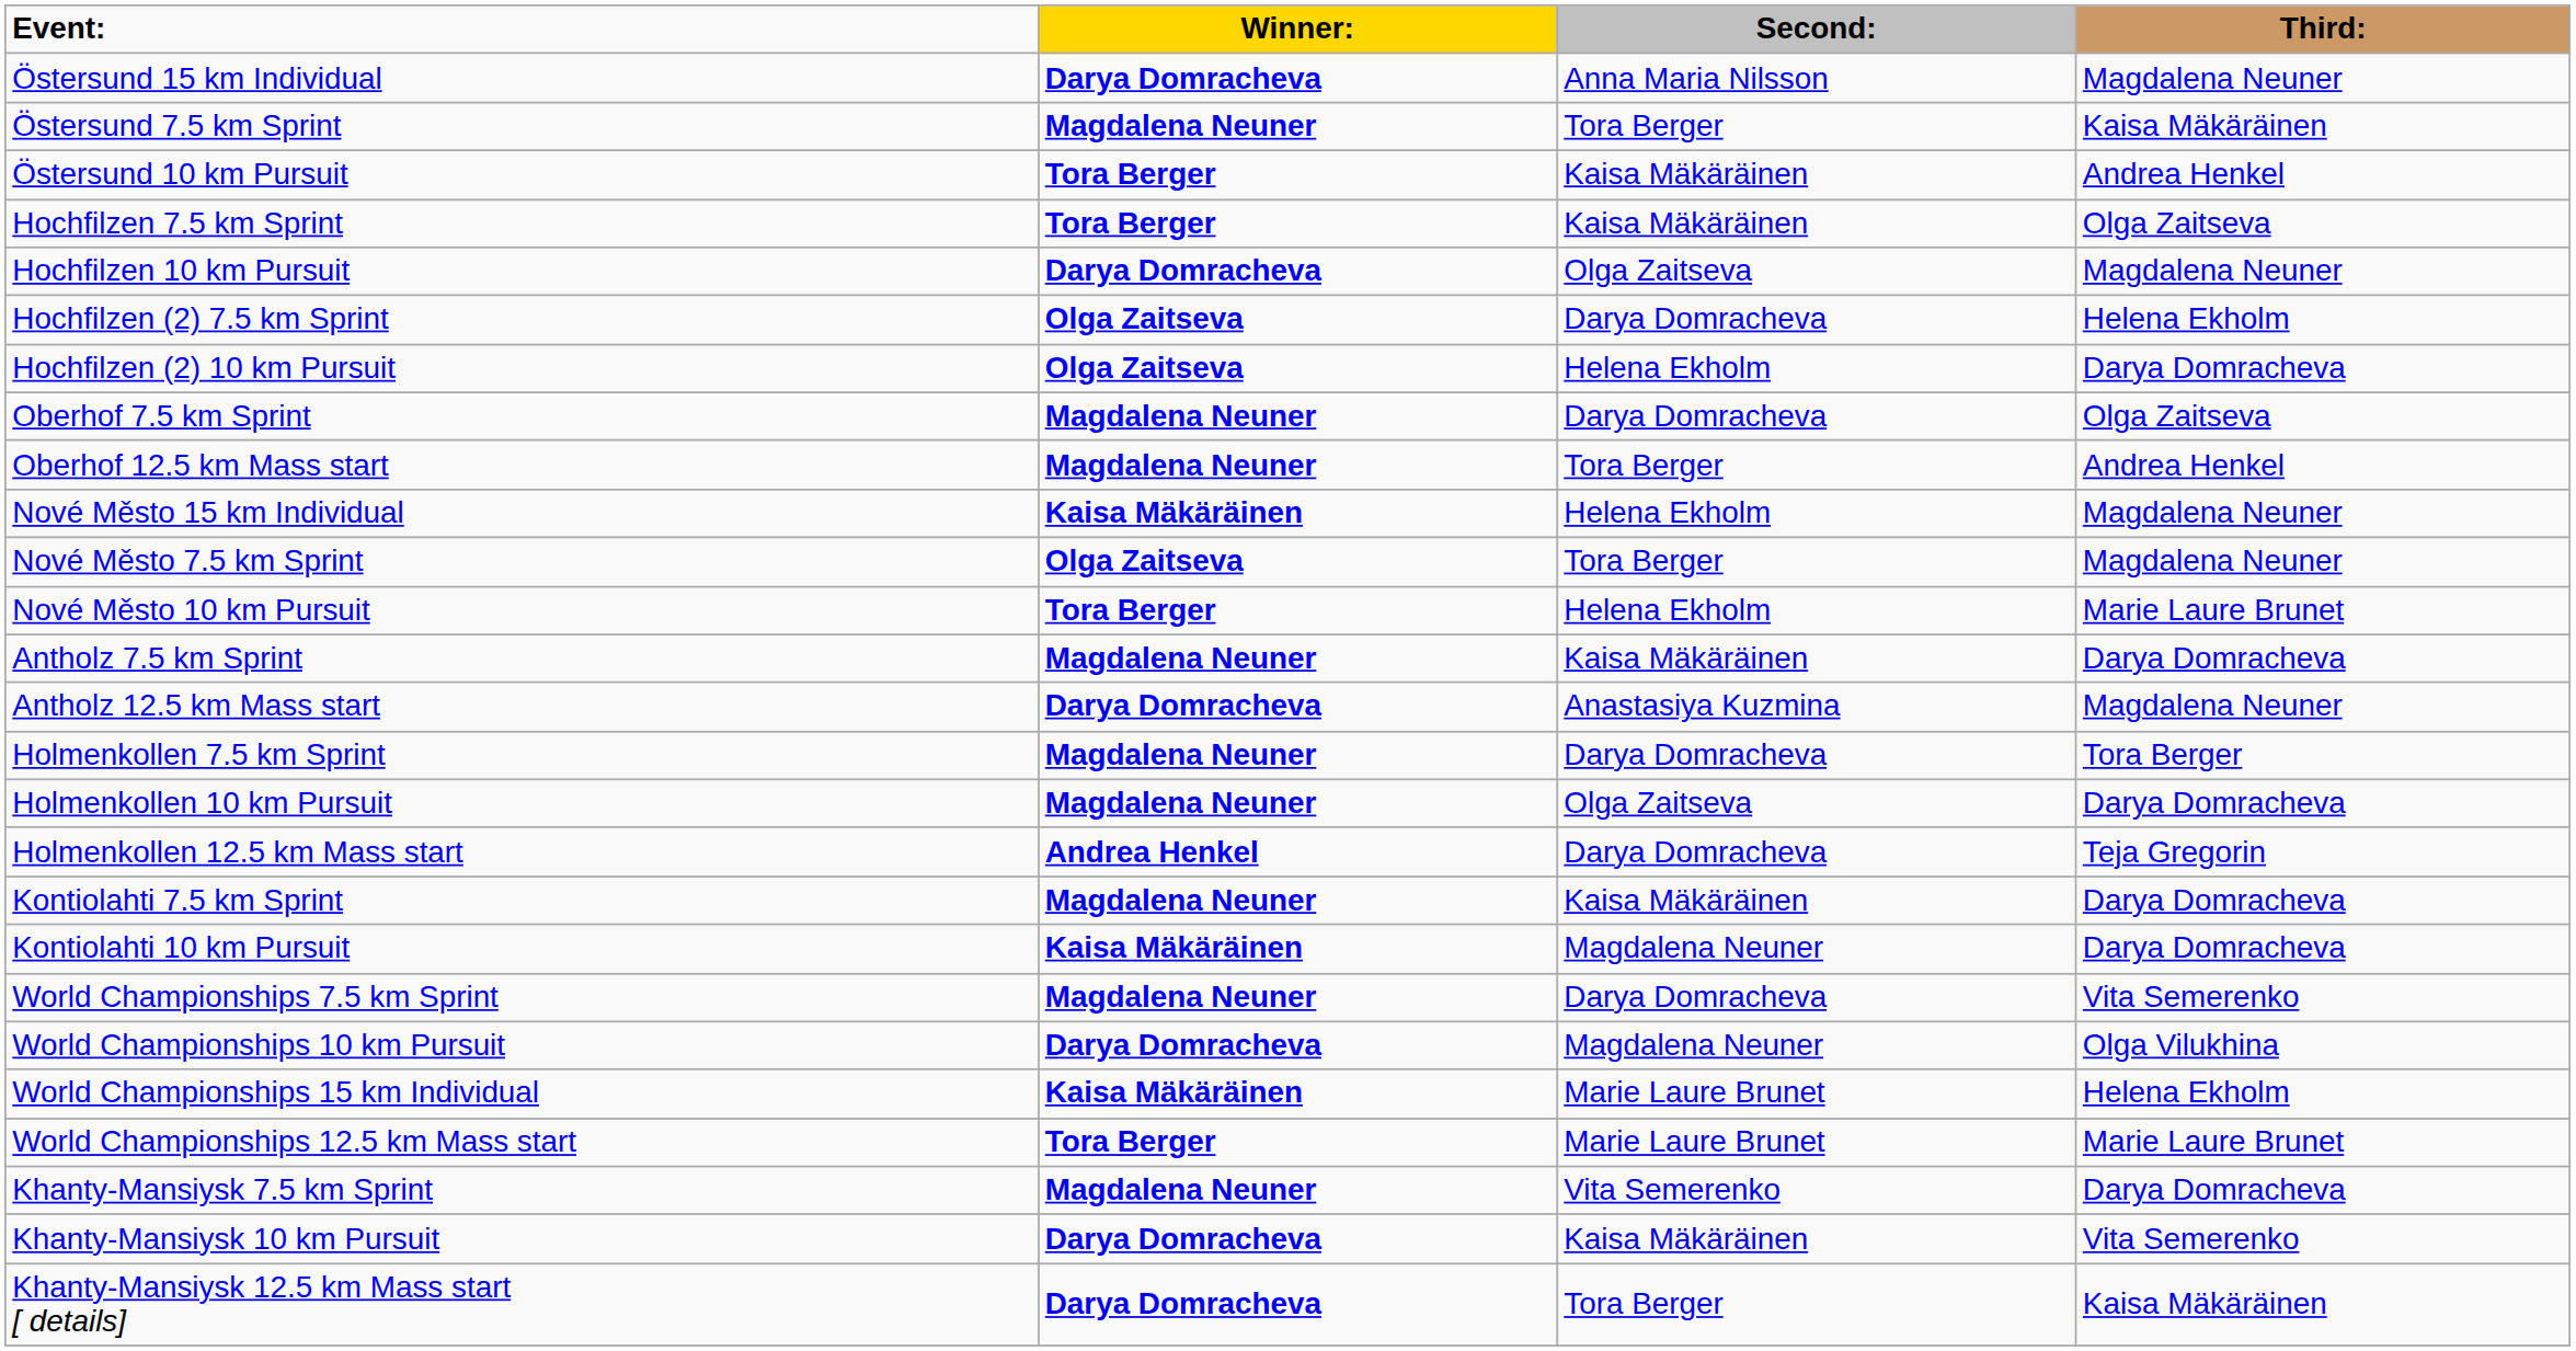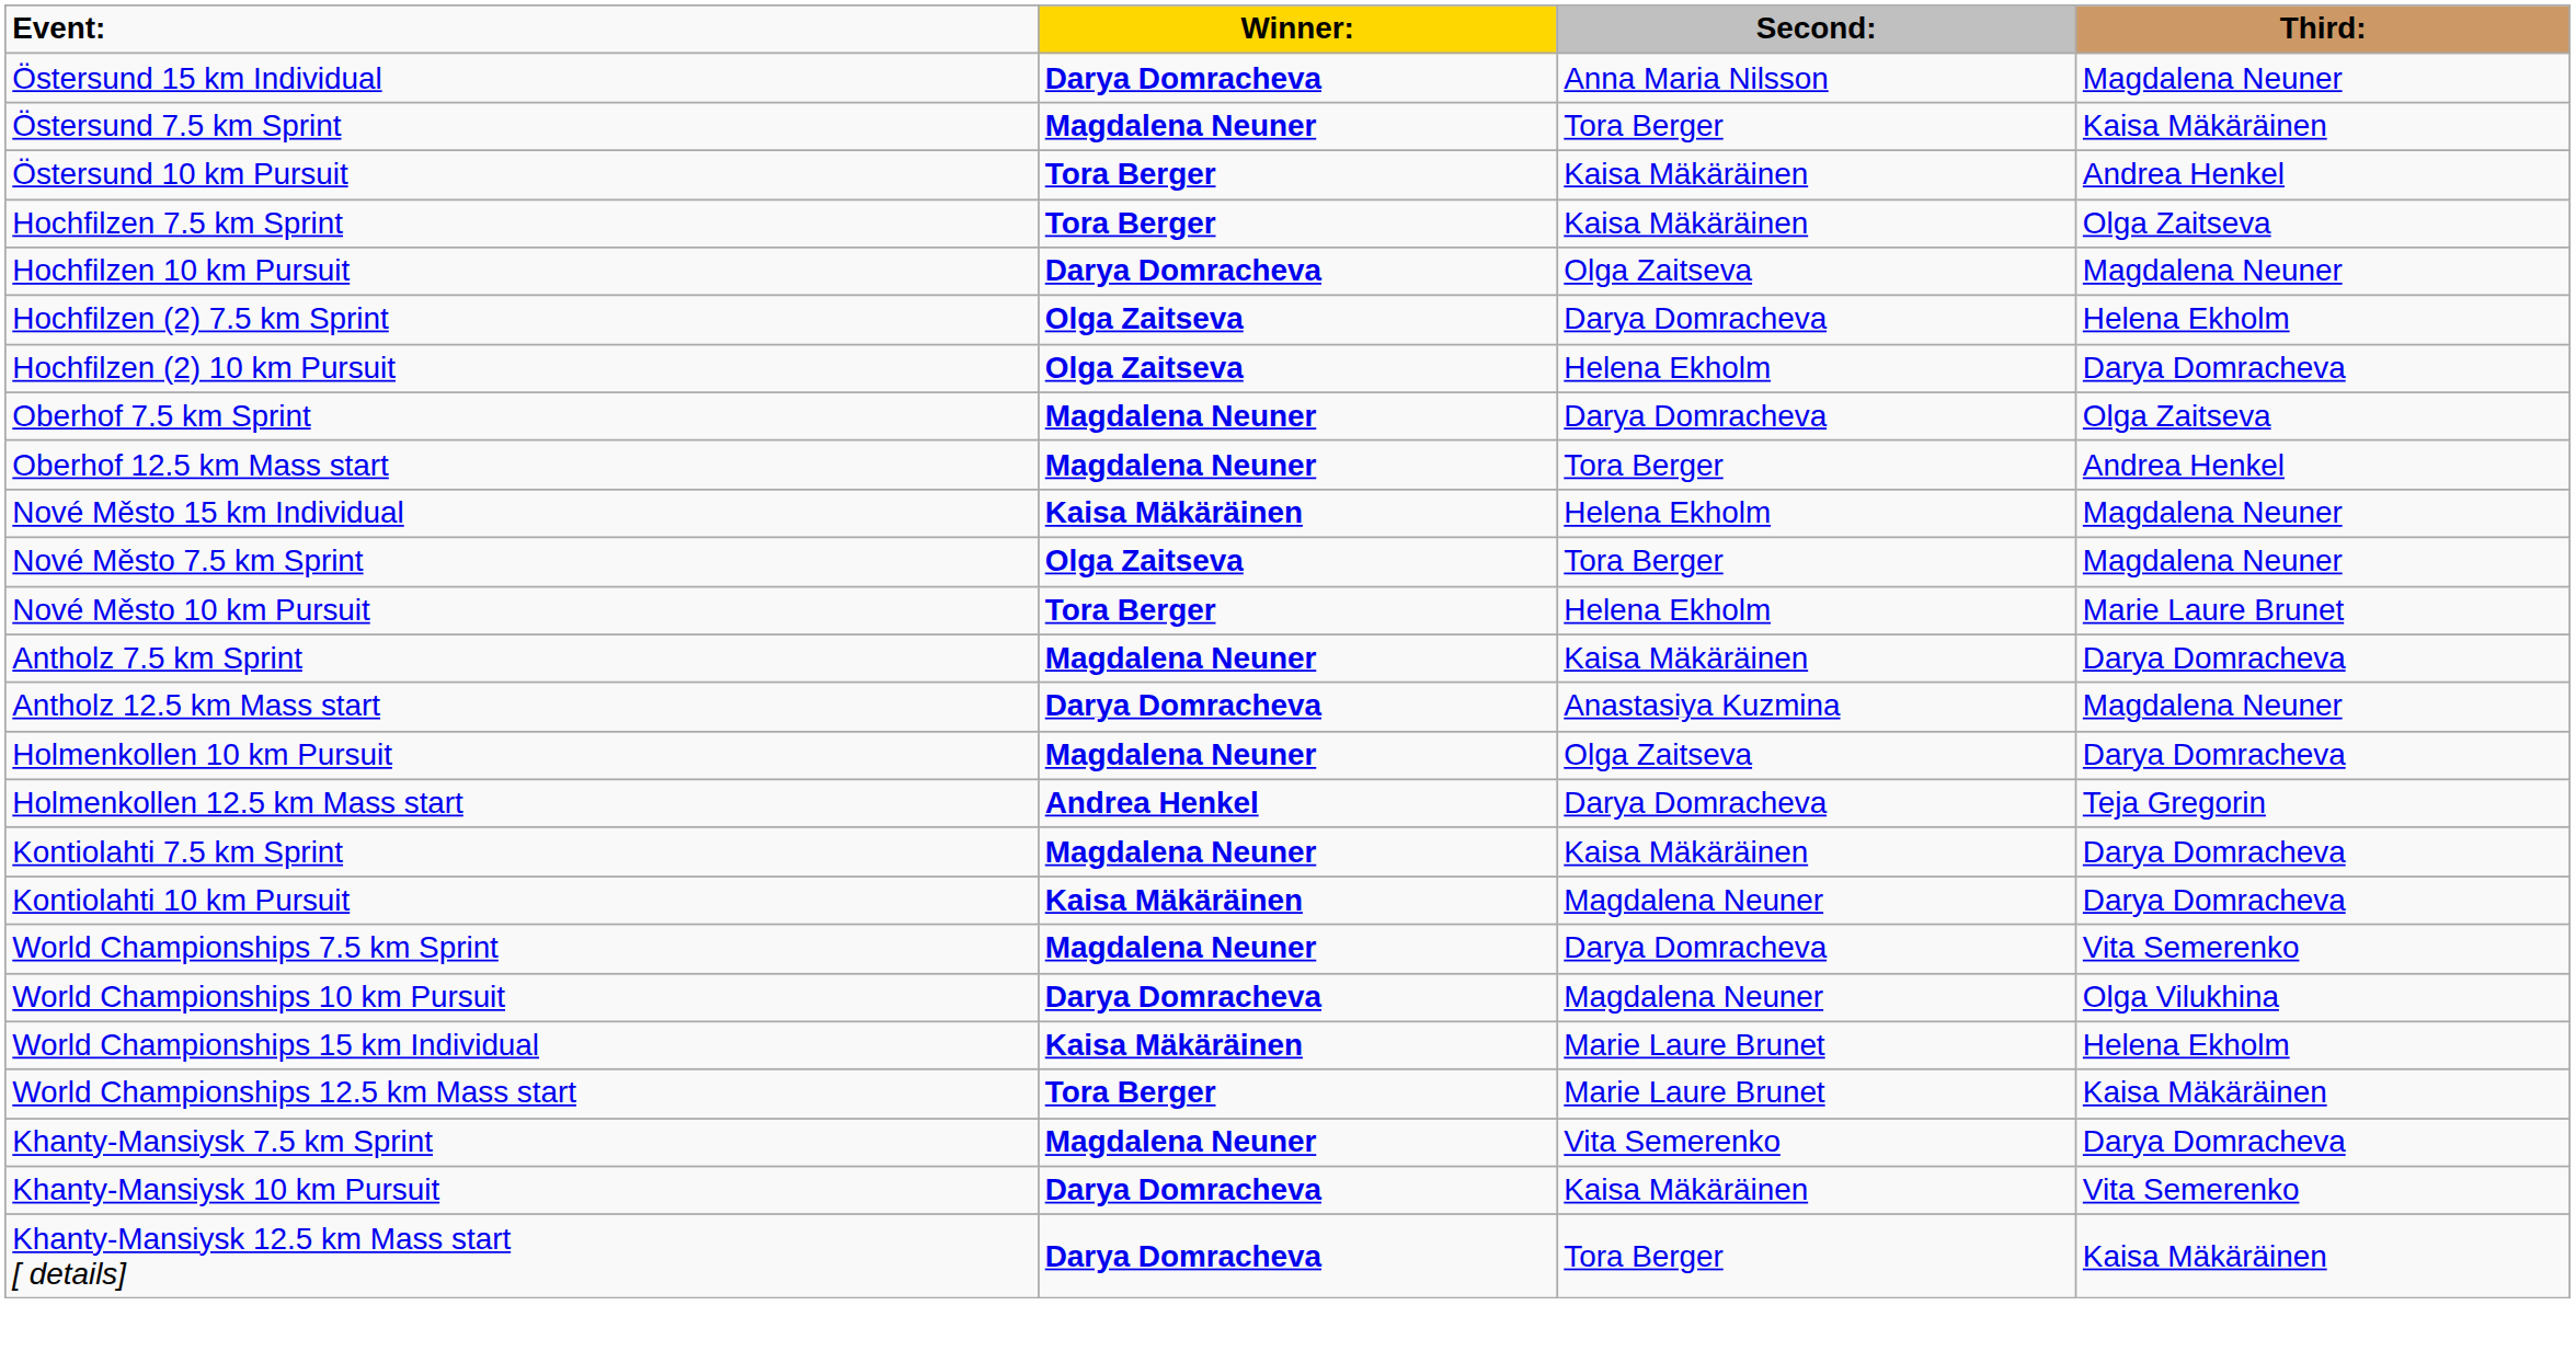 <table class="wikitable" width=85%>
 <tr>
 <td><strong>Event:</strong></td>
 <td style="text-align:center;background-color:gold;"><strong>Winner:</strong></td>
 <td style="text-align:center;background-color:silver;"><strong>Second:</strong></td>
 <td style="text-align:center;background-color:#CC9966;"><strong>Third:</strong></td>
 </tr>
 <tr>
 <td><a href='#'>Östersund 15 km Individual</a><br></td>
 <td><strong><a href='#'>Darya Domracheva</a></strong><br><small></small></td>
 <td><a href='#'>Anna Maria Nilsson</a><br><small></small></td>
 <td><a href='#'>Magdalena Neuner</a><br><small></small></td>
 </tr>
 <tr>
 <td><a href='#'>Östersund 7.5 km Sprint</a><br></td>
 <td><strong><a href='#'>Magdalena Neuner</a></strong><br><small></small></td>
 <td><a href='#'>Tora Berger</a><br><small></small></td>
 <td><a href='#'>Kaisa Mäkäräinen</a><br><small></small></td>
 </tr>
 <tr>
 <td><a href='#'>Östersund 10 km Pursuit</a><br></td>
 <td><strong><a href='#'>Tora Berger</a></strong><br><small></small></td>
 <td><a href='#'>Kaisa Mäkäräinen</a><br><small></small></td>
 <td><a href='#'>Andrea Henkel</a><br><small></small></td>
 </tr>
 <tr>
 <td><a href='#'>Hochfilzen 7.5 km Sprint</a><br></td>
 <td><strong><a href='#'>Tora Berger</a></strong><br><small></small></td>
 <td><a href='#'>Kaisa Mäkäräinen</a><br><small></small></td>
 <td><a href='#'>Olga Zaitseva</a><br><small></small></td>
 </tr>
 <tr>
 <td><a href='#'>Hochfilzen 10 km Pursuit</a><br></td>
 <td><strong><a href='#'>Darya Domracheva</a></strong><br><small></small></td>
 <td><a href='#'>Olga Zaitseva</a><br><small></small></td>
 <td><a href='#'>Magdalena Neuner</a><br><small></small></td>
 </tr>
 <tr>
 <td><a href='#'>Hochfilzen (2) 7.5 km Sprint</a><br></td>
 <td><strong><a href='#'>Olga Zaitseva</a></strong><br><small></small></td>
 <td><a href='#'>Darya Domracheva</a><br><small></small></td>
 <td><a href='#'>Helena Ekholm</a><br><small></small></td>
 </tr>
 <tr>
 <td><a href='#'>Hochfilzen (2) 10 km Pursuit</a><br></td>
 <td><strong><a href='#'>Olga Zaitseva</a></strong><br><small></small></td>
 <td><a href='#'>Helena Ekholm</a><br><small></small></td>
 <td><a href='#'>Darya Domracheva</a><br><small></small></td>
 </tr>
 <tr>
 <td><a href='#'>Oberhof 7.5 km Sprint</a><br></td>
 <td><strong><a href='#'>Magdalena Neuner</a></strong><br><small></small></td>
 <td><a href='#'>Darya Domracheva</a><br><small></small></td>
 <td><a href='#'>Olga Zaitseva</a><br><small></small></td>
 </tr>
 <tr>
 <td><a href='#'>Oberhof 12.5 km Mass start</a><br></td>
 <td><strong><a href='#'>Magdalena Neuner</a></strong><br><small></small></td>
 <td><a href='#'>Tora Berger</a><br><small></small></td>
 <td><a href='#'>Andrea Henkel</a><br><small></small></td>
 </tr>
 <tr>
 <td><a href='#'>Nové Město 15 km Individual</a><br></td>
 <td><strong><a href='#'>Kaisa Mäkäräinen</a></strong><br><small></small></td>
 <td><a href='#'>Helena Ekholm</a><br><small></small></td>
 <td><a href='#'>Magdalena Neuner</a><br><small></small></td>
 </tr>
 <tr>
 <td><a href='#'>Nové Město 7.5 km Sprint</a><br></td>
 <td><strong><a href='#'>Olga Zaitseva</a></strong><br><small></small></td>
 <td><a href='#'>Tora Berger</a><br><small></small></td>
 <td><a href='#'>Magdalena Neuner</a><br><small></small></td>
 </tr>
 <tr>
 <td><a href='#'>Nové Město 10 km Pursuit</a><br></td>
 <td><strong><a href='#'>Tora Berger</a></strong><br><small></small></td>
 <td><a href='#'>Helena Ekholm</a><br><small></small></td>
 <td><a href='#'>Marie Laure Brunet</a><br><small></small></td>
 </tr>
 <tr>
 <td><a href='#'>Antholz 7.5 km Sprint</a><br></td>
 <td><strong><a href='#'>Magdalena Neuner</a></strong><br><small></small></td>
 <td><a href='#'>Kaisa Mäkäräinen</a><br><small></small></td>
 <td><a href='#'>Darya Domracheva</a><br><small></small></td>
 </tr>
 <tr>
 <td><a href='#'>Antholz 12.5 km Mass start</a><br></td>
 <td><strong><a href='#'>Darya Domracheva</a></strong><br><small></small></td>
 <td><a href='#'>Anastasiya Kuzmina</a><br><small></small></td>
 <td><a href='#'>Magdalena Neuner</a><br><small></small></td>
 </tr>
 <tr>
-<td><a href='#'>Holmenkollen 7.5 km Sprint</a><br></td>
-<td><strong><a href='#'>Magdalena Neuner</a></strong><br><small></small></td>
-<td><a href='#'>Darya Domracheva</a><br><small></small></td>
-<td><a href='#'>Tora Berger</a><br><small></small></td>
-</tr>
-<tr>
 <td><a href='#'>Holmenkollen 10 km Pursuit</a><br></td>
 <td><strong><a href='#'>Magdalena Neuner</a></strong><br><small></small></td>
 <td><a href='#'>Olga Zaitseva</a><br><small></small></td>
 <td><a href='#'>Darya Domracheva</a><br><small></small></td>
 </tr>
 <tr>
 <td><a href='#'>Holmenkollen 12.5 km Mass start</a><br></td>
 <td><strong><a href='#'>Andrea Henkel</a></strong><br><small></small></td>
 <td><a href='#'>Darya Domracheva</a><br><small></small></td>
 <td><a href='#'>Teja Gregorin</a><br><small></small></td>
 </tr>
 <tr>
 <td><a href='#'>Kontiolahti 7.5 km Sprint</a><br></td>
 <td><strong><a href='#'>Magdalena Neuner</a></strong><br><small></small></td>
 <td><a href='#'>Kaisa Mäkäräinen</a><br><small></small></td>
 <td><a href='#'>Darya Domracheva</a><br><small></small></td>
 </tr>
 <tr>
 <td><a href='#'>Kontiolahti 10 km Pursuit</a><br></td>
 <td><strong><a href='#'>Kaisa Mäkäräinen</a></strong><br><small></small></td>
 <td><a href='#'>Magdalena Neuner</a><br><small></small></td>
 <td><a href='#'>Darya Domracheva</a><br><small></small></td>
 </tr>
 <tr>
 <td><a href='#'>World Championships 7.5 km Sprint</a><br><em></em></td>
 <td><strong><a href='#'>Magdalena Neuner</a></strong><br><small></small></td>
 <td><a href='#'>Darya Domracheva</a><br><small></small></td>
 <td><a href='#'>Vita Semerenko</a><br><small></small></td>
 </tr>
 <tr>
 <td><a href='#'>World Championships 10 km Pursuit</a><br><em></em></td>
 <td><strong><a href='#'>Darya Domracheva</a></strong><br><small></small></td>
 <td><a href='#'>Magdalena Neuner</a><br><small></small></td>
 <td><a href='#'>Olga Vilukhina</a><br><small></small></td>
 </tr>
 <tr>
 <td><a href='#'>World Championships 15 km Individual</a><br><em></em></td>
 <td><strong><a href='#'>Kaisa Mäkäräinen</a></strong><br><small></small></td>
 <td><a href='#'>Marie Laure Brunet</a><br><small></small></td>
 <td><a href='#'>Helena Ekholm</a><br><small></small></td>
 </tr>
 <tr>
 <td><a href='#'>World Championships 12.5 km Mass start</a><br><em></em></td>
 <td><strong><a href='#'>Tora Berger</a></strong><br><small></small></td>
 <td><a href='#'>Marie Laure Brunet</a><br><small></small></td>
-<td><a href='#'>Marie Laure Brunet</a><br><small></small></td>
+<td><a href='#'>Kaisa Mäkäräinen</a><br><small></small></td>
 </tr>
 <tr>
 <td><a href='#'>Khanty-Mansiysk 7.5 km Sprint</a><br></td>
 <td><strong><a href='#'>Magdalena Neuner</a></strong><br><small></small></td>
 <td><a href='#'>Vita Semerenko</a><br><small></small></td>
 <td><a href='#'>Darya Domracheva</a><br><small></small></td>
 </tr>
 <tr>
 <td><a href='#'>Khanty-Mansiysk 10 km Pursuit</a><br></td>
 <td><strong><a href='#'>Darya Domracheva</a></strong><br><small></small></td>
 <td><a href='#'>Kaisa Mäkäräinen</a><br><small></small></td>
 <td><a href='#'>Vita Semerenko</a><br><small></small></td>
 </tr>
 <tr>
 <td><a href='#'>Khanty-Mansiysk 12.5 km Mass start</a><br><em>[ details]</em></td>
 <td><strong><a href='#'>Darya Domracheva</a></strong><br><small></small></td>
 <td><a href='#'>Tora Berger</a><br><small></small></td>
 <td><a href='#'>Kaisa Mäkäräinen</a><br><small></small></td>
 </tr>
 </table>
